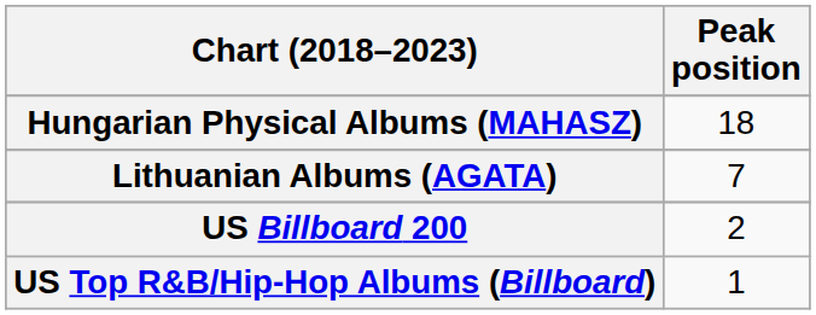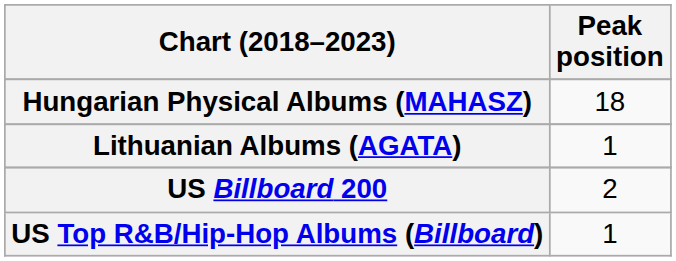 <table class="wikitable sortable plainrowheaders" style="text-align:center">
 <tr>
 <th scope="col">Chart (2018–2023)</th>
 <th scope="col">Peak<br> position</th>
 </tr>
 <tr>
 </tr>
 <tr>
 </tr>
 <tr>
 </tr>
 <tr>
 </tr>
 <tr>
 <th scope="row">Hungarian Physical Albums (<a href='#'>MAHASZ</a>)</th>
 <td>18</td>
 </tr>
 <tr>
 </tr>
 <tr>
 <th scope="row">Lithuanian Albums (<a href='#'>AGATA</a>)</th>
-<td>7</td>
+<td>1</td>
 </tr>
 <tr>
 </tr>
 <tr>
 </tr>
 <tr>
 </tr>
 <tr>
 </tr>
 <tr>
 </tr>
 <tr>
 <th scope="row">US <a href='#'><em>Billboard</em> 200</a></th>
 <td>2</td>
 </tr>
 <tr>
 <th scope="row">US <a href='#'>Top R&B/Hip-Hop Albums</a> (<em><a href='#'>Billboard</a></em>)</th>
 <td>1</td>
 </tr>
 </table>
